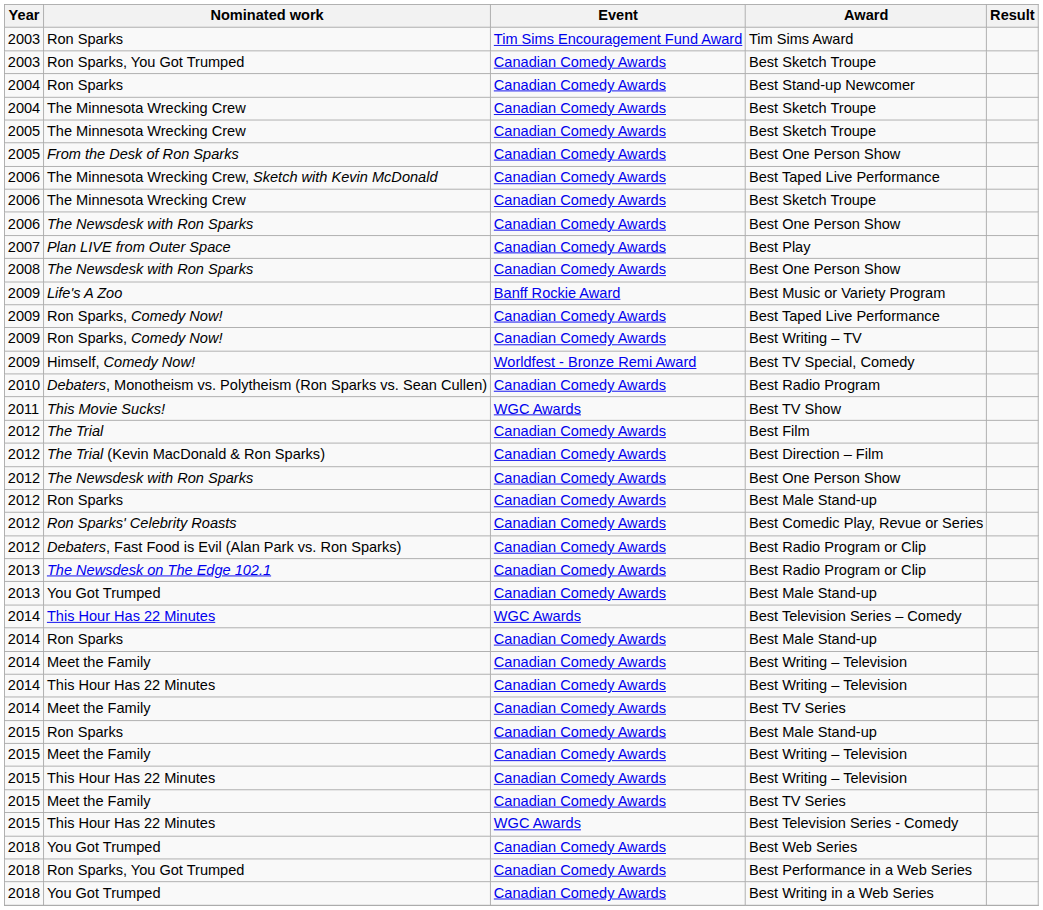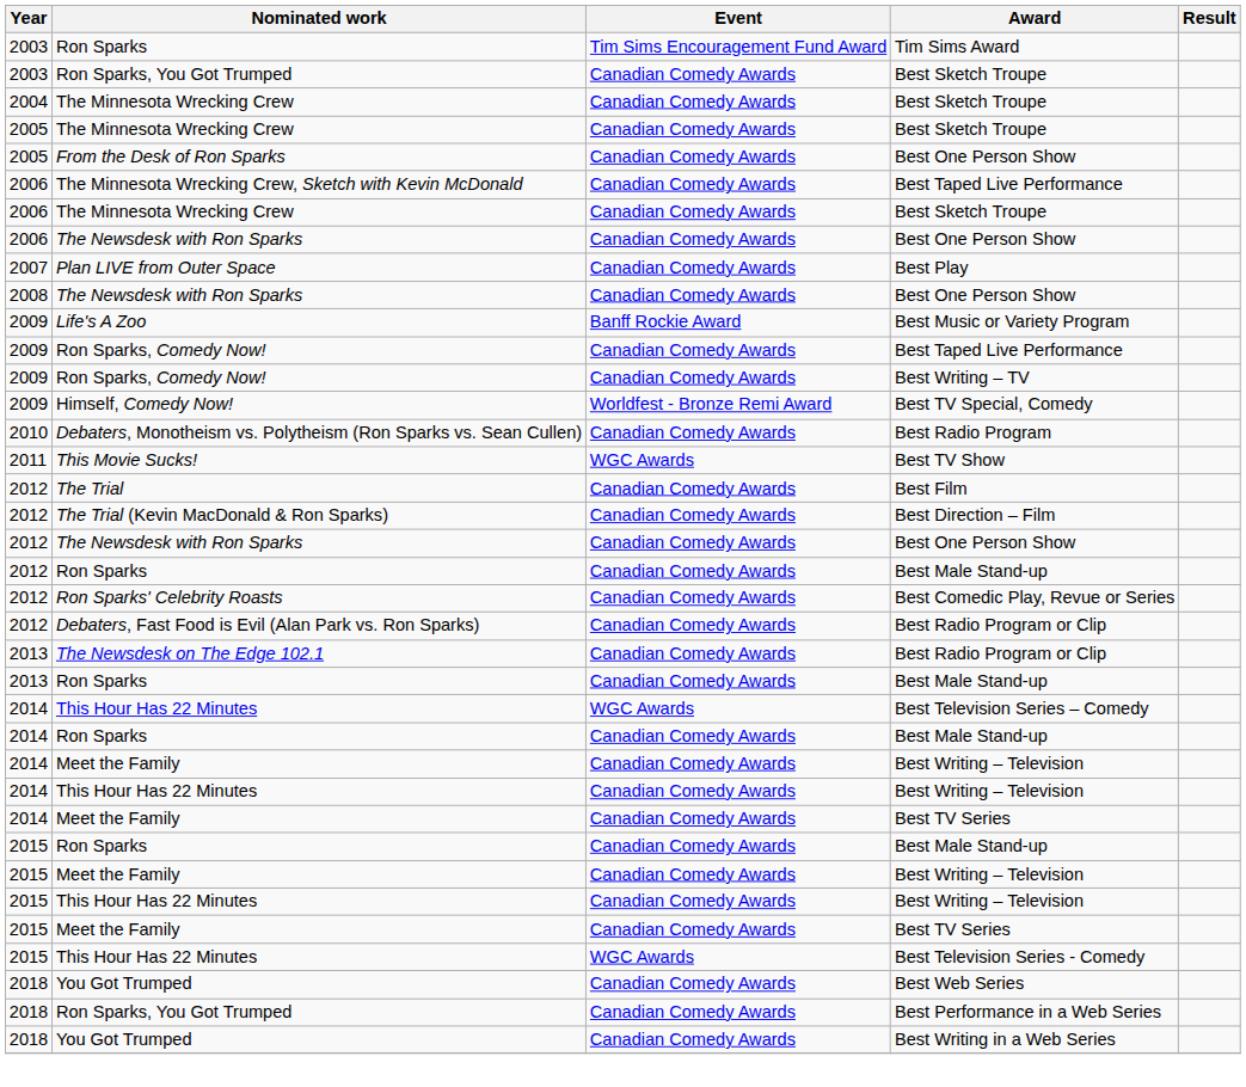 <table class="wikitable">
 <tr>
 <th style="text-align:center;">Year</th>
 <th style="text-align:center;">Nominated work</th>
 <th style="text-align:center;">Event</th>
 <th style="text-align:center;">Award</th>
 <th style="text-align:center;">Result</th>
 </tr>
 <tr>
 <td>2003</td>
 <td>Ron Sparks</td>
 <td><a href='#'>Tim Sims Encouragement Fund Award</a></td>
 <td>Tim Sims Award</td>
 <td></td>
 </tr>
 <tr>
 <td>2003</td>
 <td>Ron Sparks, You Got Trumped</td>
 <td><a href='#'>Canadian Comedy Awards</a></td>
 <td>Best Sketch Troupe</td>
-<td></td>
-</tr>
-<tr>
-<td>2004</td>
-<td>Ron Sparks</td>
-<td><a href='#'>Canadian Comedy Awards</a></td>
-<td>Best Stand-up Newcomer</td>
 <td></td>
 </tr>
 <tr>
 <td>2004</td>
 <td>The Minnesota Wrecking Crew</td>
 <td><a href='#'>Canadian Comedy Awards</a></td>
 <td>Best Sketch Troupe</td>
 <td></td>
 </tr>
 <tr>
 <td>2005</td>
 <td>The Minnesota Wrecking Crew</td>
 <td><a href='#'>Canadian Comedy Awards</a></td>
 <td>Best Sketch Troupe</td>
 <td></td>
 </tr>
 <tr>
 <td>2005</td>
 <td><em>From the Desk of Ron Sparks</em></td>
 <td><a href='#'>Canadian Comedy Awards</a></td>
 <td>Best One Person Show</td>
 <td></td>
 </tr>
 <tr>
 <td>2006</td>
 <td>The Minnesota Wrecking Crew, <em>Sketch with Kevin McDonald</em></td>
 <td><a href='#'>Canadian Comedy Awards</a></td>
 <td>Best Taped Live Performance</td>
 <td></td>
 </tr>
 <tr>
 <td>2006</td>
 <td>The Minnesota Wrecking Crew</td>
 <td><a href='#'>Canadian Comedy Awards</a></td>
 <td>Best Sketch Troupe</td>
 <td></td>
 </tr>
 <tr>
 <td>2006</td>
 <td><em>The Newsdesk with Ron Sparks</em></td>
 <td><a href='#'>Canadian Comedy Awards</a></td>
 <td>Best One Person Show</td>
 <td></td>
 </tr>
 <tr>
 <td>2007</td>
 <td><em>Plan LIVE from Outer Space</em></td>
 <td><a href='#'>Canadian Comedy Awards</a></td>
 <td>Best Play</td>
 <td></td>
 </tr>
 <tr>
 <td>2008</td>
 <td><em>The Newsdesk with Ron Sparks</em></td>
 <td><a href='#'>Canadian Comedy Awards</a></td>
 <td>Best One Person Show</td>
 <td></td>
 </tr>
 <tr>
 <td>2009</td>
 <td><em>Life's A Zoo</em></td>
 <td><a href='#'>Banff Rockie Award</a></td>
 <td>Best Music or Variety Program</td>
 <td></td>
 </tr>
 <tr>
 <td>2009</td>
 <td>Ron Sparks, <em>Comedy Now!</em></td>
 <td><a href='#'>Canadian Comedy Awards</a></td>
 <td>Best Taped Live Performance</td>
 <td></td>
 </tr>
 <tr>
 <td>2009</td>
 <td>Ron Sparks, <em>Comedy Now!</em></td>
 <td><a href='#'>Canadian Comedy Awards</a></td>
 <td>Best Writing – TV</td>
 <td></td>
 </tr>
 <tr>
 <td>2009</td>
 <td>Himself, <em>Comedy Now!</em></td>
 <td><a href='#'>Worldfest - Bronze Remi Award</a></td>
 <td>Best TV Special, Comedy</td>
 <td></td>
 </tr>
 <tr>
 <td>2010</td>
 <td><em>Debaters</em>, Monotheism vs. Polytheism (Ron Sparks vs. Sean Cullen)</td>
 <td><a href='#'>Canadian Comedy Awards</a></td>
 <td>Best Radio Program</td>
 <td></td>
 </tr>
 <tr>
 <td>2011</td>
 <td><em>This Movie Sucks!</em></td>
 <td><a href='#'>WGC Awards</a></td>
 <td>Best TV Show</td>
 <td></td>
 </tr>
 <tr>
 <td>2012</td>
 <td><em>The Trial</em></td>
 <td><a href='#'>Canadian Comedy Awards</a></td>
 <td>Best Film</td>
 <td></td>
 </tr>
 <tr>
 <td>2012</td>
 <td><em>The Trial</em> (Kevin MacDonald & Ron Sparks)</td>
 <td><a href='#'>Canadian Comedy Awards</a></td>
 <td>Best Direction – Film</td>
 <td></td>
 </tr>
 <tr>
 <td>2012</td>
 <td><em>The Newsdesk with Ron Sparks</em></td>
 <td><a href='#'>Canadian Comedy Awards</a></td>
 <td>Best One Person Show</td>
 <td></td>
 </tr>
 <tr>
 <td>2012</td>
 <td>Ron Sparks</td>
 <td><a href='#'>Canadian Comedy Awards</a></td>
 <td>Best Male Stand-up</td>
 <td></td>
 </tr>
 <tr>
 <td>2012</td>
 <td><em>Ron Sparks' Celebrity Roasts</em></td>
 <td><a href='#'>Canadian Comedy Awards</a></td>
 <td>Best Comedic Play, Revue or Series</td>
 <td></td>
 </tr>
 <tr>
 <td>2012</td>
 <td><em>Debaters</em>, Fast Food is Evil (Alan Park vs. Ron Sparks)</td>
 <td><a href='#'>Canadian Comedy Awards</a></td>
 <td>Best Radio Program or Clip</td>
 <td></td>
 </tr>
 <tr>
 <td>2013</td>
 <td><em><a href='#'>The Newsdesk on The Edge 102.1</a></em></td>
 <td><a href='#'>Canadian Comedy Awards</a></td>
 <td>Best Radio Program or Clip</td>
 <td></td>
 </tr>
 <tr>
 <td>2013</td>
-<td>You Got Trumped</td>
+<td>Ron Sparks</td>
 <td><a href='#'>Canadian Comedy Awards</a></td>
 <td>Best Male Stand-up</td>
 <td></td>
 </tr>
 <tr>
 <td>2014</td>
 <td><a href='#'>This Hour Has 22 Minutes</a></td>
 <td><a href='#'>WGC Awards</a></td>
 <td>Best Television Series – Comedy</td>
 <td></td>
 </tr>
 <tr>
 <td>2014</td>
 <td>Ron Sparks</td>
 <td><a href='#'>Canadian Comedy Awards</a></td>
 <td>Best Male Stand-up</td>
 <td></td>
 </tr>
 <tr>
 <td>2014</td>
 <td>Meet the Family</td>
 <td><a href='#'>Canadian Comedy Awards</a></td>
 <td>Best Writing – Television</td>
 <td></td>
 </tr>
 <tr>
 <td>2014</td>
 <td>This Hour Has 22 Minutes</td>
 <td><a href='#'>Canadian Comedy Awards</a></td>
 <td>Best Writing – Television</td>
 <td></td>
 </tr>
 <tr>
 <td>2014</td>
 <td>Meet the Family</td>
 <td><a href='#'>Canadian Comedy Awards</a></td>
 <td>Best TV Series</td>
 <td></td>
 </tr>
 <tr>
 <td>2015</td>
 <td>Ron Sparks</td>
 <td><a href='#'>Canadian Comedy Awards</a></td>
 <td>Best Male Stand-up</td>
 <td></td>
 </tr>
 <tr>
 <td>2015</td>
 <td>Meet the Family</td>
 <td><a href='#'>Canadian Comedy Awards</a></td>
 <td>Best Writing – Television</td>
 <td></td>
 </tr>
 <tr>
 <td>2015</td>
 <td>This Hour Has 22 Minutes</td>
 <td><a href='#'>Canadian Comedy Awards</a></td>
 <td>Best Writing – Television</td>
 <td></td>
 </tr>
 <tr>
 <td>2015</td>
 <td>Meet the Family</td>
 <td><a href='#'>Canadian Comedy Awards</a></td>
 <td>Best TV Series</td>
 <td></td>
 </tr>
 <tr>
 <td>2015</td>
 <td>This Hour Has 22 Minutes</td>
 <td><a href='#'>WGC Awards</a></td>
 <td>Best Television Series - Comedy</td>
 <td></td>
 </tr>
 <tr>
 <td>2018</td>
 <td>You Got Trumped</td>
 <td><a href='#'>Canadian Comedy Awards</a></td>
 <td>Best Web Series</td>
 <td></td>
 </tr>
 <tr>
 <td>2018</td>
 <td>Ron Sparks, You Got Trumped</td>
 <td><a href='#'>Canadian Comedy Awards</a></td>
 <td>Best Performance in a Web Series</td>
 <td></td>
 </tr>
 <tr>
 <td>2018</td>
 <td>You Got Trumped</td>
 <td><a href='#'>Canadian Comedy Awards</a></td>
 <td>Best Writing in a Web Series</td>
 <td></td>
 </tr>
 <tr>
 </tr>
 </table>
